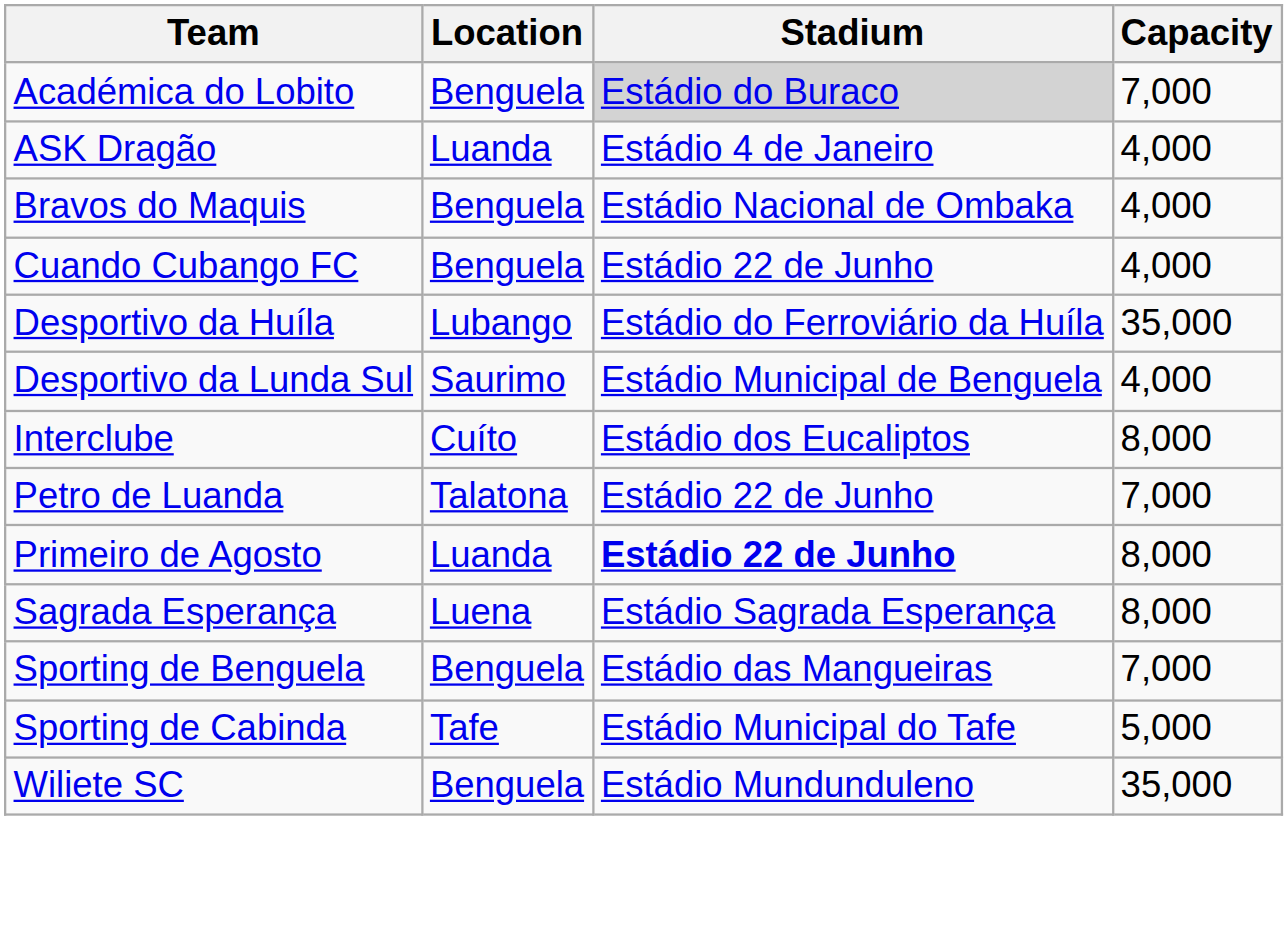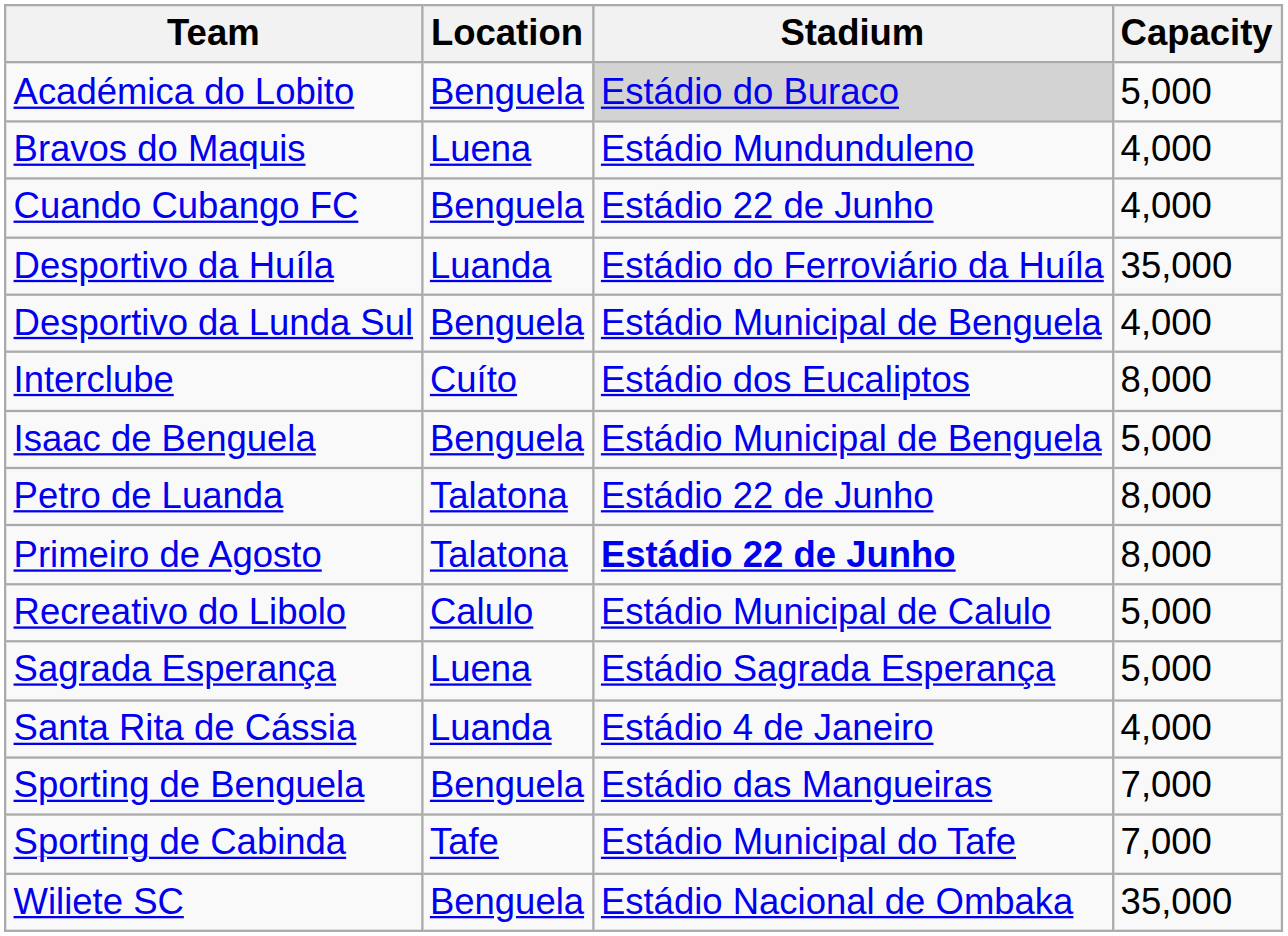 <table class="wikitable sortable">
 <tr>
 <th>Team</th>
 <th>Location</th>
 <th>Stadium</th>
 <th>Capacity</th>
 </tr>
 <tr>
 <td><a href='#'>Académica do Lobito</a></td>
 <td><a href='#'>Benguela</a></td>
 <td style="background: lightgrey;"><a href='#'>Estádio do Buraco</a></td>
-<td>7,000</td>
-</tr>
-<tr>
-<td><a href='#'>ASK Dragão</a></td>
-<td><a href='#'>Luanda</a></td>
-<td><a href='#'>Estádio 4 de Janeiro</a></td>
-<td>4,000</td>
+<td>5,000</td>
 </tr>
 <tr>
 <td><a href='#'>Bravos do Maquis</a></td>
-<td><a href='#'>Benguela</a></td>
-<td><a href='#'>Estádio Nacional de Ombaka</a></td>
+<td><a href='#'>Luena</a></td>
+<td><a href='#'>Estádio Mundunduleno</a></td>
 <td>4,000</td>
 </tr>
 <tr>
 <td><a href='#'>Cuando Cubango FC</a></td>
 <td><a href='#'>Benguela</a></td>
 <td><a href='#'>Estádio 22 de Junho</a></td>
 <td>4,000</td>
 </tr>
 <tr>
 <td><a href='#'>Desportivo da Huíla</a></td>
-<td><a href='#'>Lubango</a></td>
+<td><a href='#'>Luanda</a></td>
 <td><a href='#'>Estádio do Ferroviário da Huíla</a></td>
 <td>35,000</td>
 </tr>
 <tr>
 <td><a href='#'>Desportivo da Lunda Sul</a></td>
-<td><a href='#'>Saurimo</a></td>
+<td><a href='#'>Benguela</a></td>
 <td><a href='#'>Estádio Municipal de Benguela</a></td>
 <td>4,000</td>
 </tr>
 <tr>
 <td><a href='#'>Interclube</a></td>
 <td><a href='#'>Cuíto</a></td>
 <td><a href='#'>Estádio dos Eucaliptos</a></td>
 <td>8,000</td>
 </tr>
 <tr>
+<td><a href='#'>Isaac de Benguela</a></td>
+<td><a href='#'>Benguela</a></td>
+<td><a href='#'>Estádio Municipal de Benguela</a></td>
+<td>5,000</td>
+</tr>
+<tr>
 <td><a href='#'>Petro de Luanda</a></td>
 <td><a href='#'>Talatona</a></td>
 <td><a href='#'>Estádio 22 de Junho</a></td>
-<td>7,000</td>
+<td>8,000</td>
 </tr>
 <tr>
 <td><a href='#'>Primeiro de Agosto</a></td>
-<td><a href='#'>Luanda</a></td>
+<td><a href='#'>Talatona</a></td>
 <td><strong><a href='#'>Estádio 22 de Junho</a></strong></td>
 <td>8,000</td>
+</tr>
+<tr>
+<td><a href='#'>Recreativo do Libolo</a></td>
+<td><a href='#'>Calulo</a></td>
+<td><a href='#'>Estádio Municipal de Calulo</a></td>
+<td>5,000</td>
 </tr>
 <tr>
 <td><a href='#'>Sagrada Esperança</a></td>
 <td><a href='#'>Luena</a></td>
 <td><a href='#'>Estádio Sagrada Esperança</a></td>
-<td>8,000</td>
+<td>5,000</td>
+</tr>
+<tr>
+<td><a href='#'>Santa Rita de Cássia</a></td>
+<td><a href='#'>Luanda</a></td>
+<td><a href='#'>Estádio 4 de Janeiro</a></td>
+<td>4,000</td>
 </tr>
 <tr>
 <td><a href='#'>Sporting de Benguela</a></td>
 <td><a href='#'>Benguela</a></td>
 <td><a href='#'>Estádio das Mangueiras</a></td>
 <td>7,000</td>
 </tr>
 <tr>
 <td><a href='#'>Sporting de Cabinda</a></td>
 <td><a href='#'>Tafe</a></td>
 <td><a href='#'>Estádio Municipal do Tafe</a></td>
-<td>5,000</td>
+<td>7,000</td>
 </tr>
 <tr>
 <td><a href='#'>Wiliete SC</a></td>
 <td><a href='#'>Benguela</a></td>
-<td><a href='#'>Estádio Mundunduleno</a></td>
+<td><a href='#'>Estádio Nacional de Ombaka</a></td>
 <td>35,000</td>
 </tr>
 </table>
